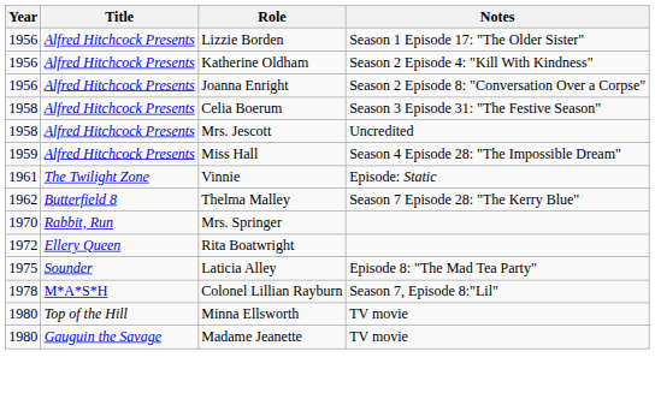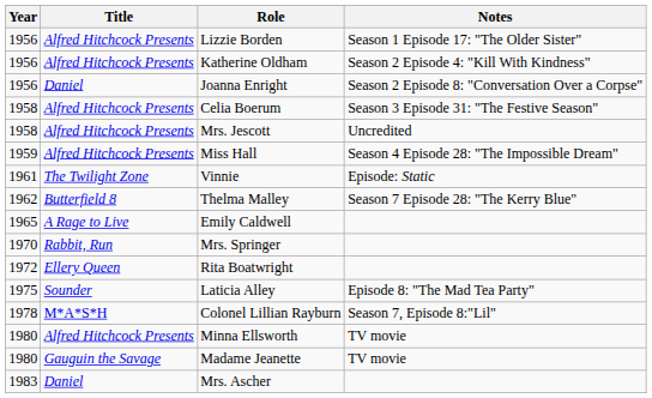 <table class="wikitable">
 <tr>
 <th>Year</th>
 <th>Title</th>
 <th>Role</th>
 <th>Notes</th>
 </tr>
 <tr>
 <td>1956</td>
 <td><em><a href='#'>Alfred Hitchcock Presents</a></em></td>
 <td>Lizzie Borden</td>
 <td>Season 1 Episode 17: "The Older Sister"</td>
 </tr>
 <tr>
 <td>1956</td>
 <td><em><a href='#'>Alfred Hitchcock Presents</a></em></td>
 <td>Katherine Oldham</td>
 <td>Season 2 Episode 4: "Kill With Kindness"</td>
 </tr>
 <tr>
 <td>1956</td>
-<td><em><a href='#'>Alfred Hitchcock Presents</a></em></td>
+<td><em><a href='#'>Daniel</a></em></td>
 <td>Joanna Enright</td>
 <td>Season 2 Episode 8: "Conversation Over a Corpse"</td>
 </tr>
 <tr>
 <td>1958</td>
 <td><em><a href='#'>Alfred Hitchcock Presents</a></em></td>
 <td>Celia Boerum</td>
 <td>Season 3 Episode 31: "The Festive Season"</td>
 </tr>
 <tr>
 <td>1958</td>
 <td><em><a href='#'>Alfred Hitchcock Presents</a></em></td>
 <td>Mrs. Jescott</td>
 <td>Uncredited</td>
 </tr>
 <tr>
 <td>1959</td>
 <td><em><a href='#'>Alfred Hitchcock Presents</a></em></td>
 <td>Miss Hall</td>
 <td>Season 4 Episode 28: "The Impossible Dream"</td>
 </tr>
 <tr>
 <td>1961</td>
 <td><em><a href='#'>The Twilight Zone</a></em></td>
 <td>Vinnie</td>
 <td>Episode: <em>Static</em></td>
 </tr>
 <tr>
 <td>1962</td>
 <td><em><a href='#'>Butterfield 8</a></em></td>
 <td>Thelma Malley</td>
 <td>Season 7 Episode 28: "The Kerry Blue"</td>
 </tr>
 <tr>
+<td>1965</td>
+<td><em><a href='#'>A Rage to Live</a></em></td>
+<td>Emily Caldwell</td>
+<td></td>
+</tr>
+<tr>
 <td>1970</td>
 <td><em><a href='#'>Rabbit, Run</a></em></td>
 <td>Mrs. Springer</td>
 <td></td>
 </tr>
 <tr>
 <td>1972</td>
 <td><em><a href='#'>Ellery Queen</a></em></td>
 <td>Rita Boatwright</td>
 <td></td>
 </tr>
 <tr>
 <td>1975</td>
 <td><em><a href='#'>Sounder</a></em></td>
 <td>Laticia Alley</td>
 <td>Episode 8: "The Mad Tea Party"</td>
 </tr>
 <tr>
 <td>1978</td>
 <td><a href='#'>M*A*S*H</a></td>
 <td>Colonel Lillian Rayburn</td>
 <td>Season 7, Episode 8:"Lil"</td>
 </tr>
 <tr>
 <td>1980</td>
-<td><em>Top of the Hill</em></td>
+<td><em><a href='#'>Alfred Hitchcock Presents</a></em></td>
 <td>Minna Ellsworth</td>
 <td>TV movie</td>
 </tr>
 <tr>
 <td>1980</td>
 <td><em><a href='#'>Gauguin the Savage</a></em></td>
 <td>Madame Jeanette</td>
 <td>TV movie</td>
 </tr>
+<tr>
+<td>1983</td>
+<td><em><a href='#'>Daniel</a></em></td>
+<td>Mrs. Ascher</td>
+<td></td>
+</tr>
 </table>
